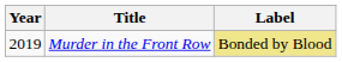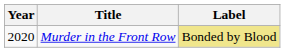 <table class="wikitable">
 <tr>
 <th>Year</th>
 <th>Title</th>
 <th>Label</th>
 </tr>
 <tr>
-<td>2019</td>
+<td>2020</td>
 <td><em><a href='#'>Murder in the Front Row</a></em></td>
 <td style="background: khaki;">Bonded by Blood</td>
 </tr>
 </table>
